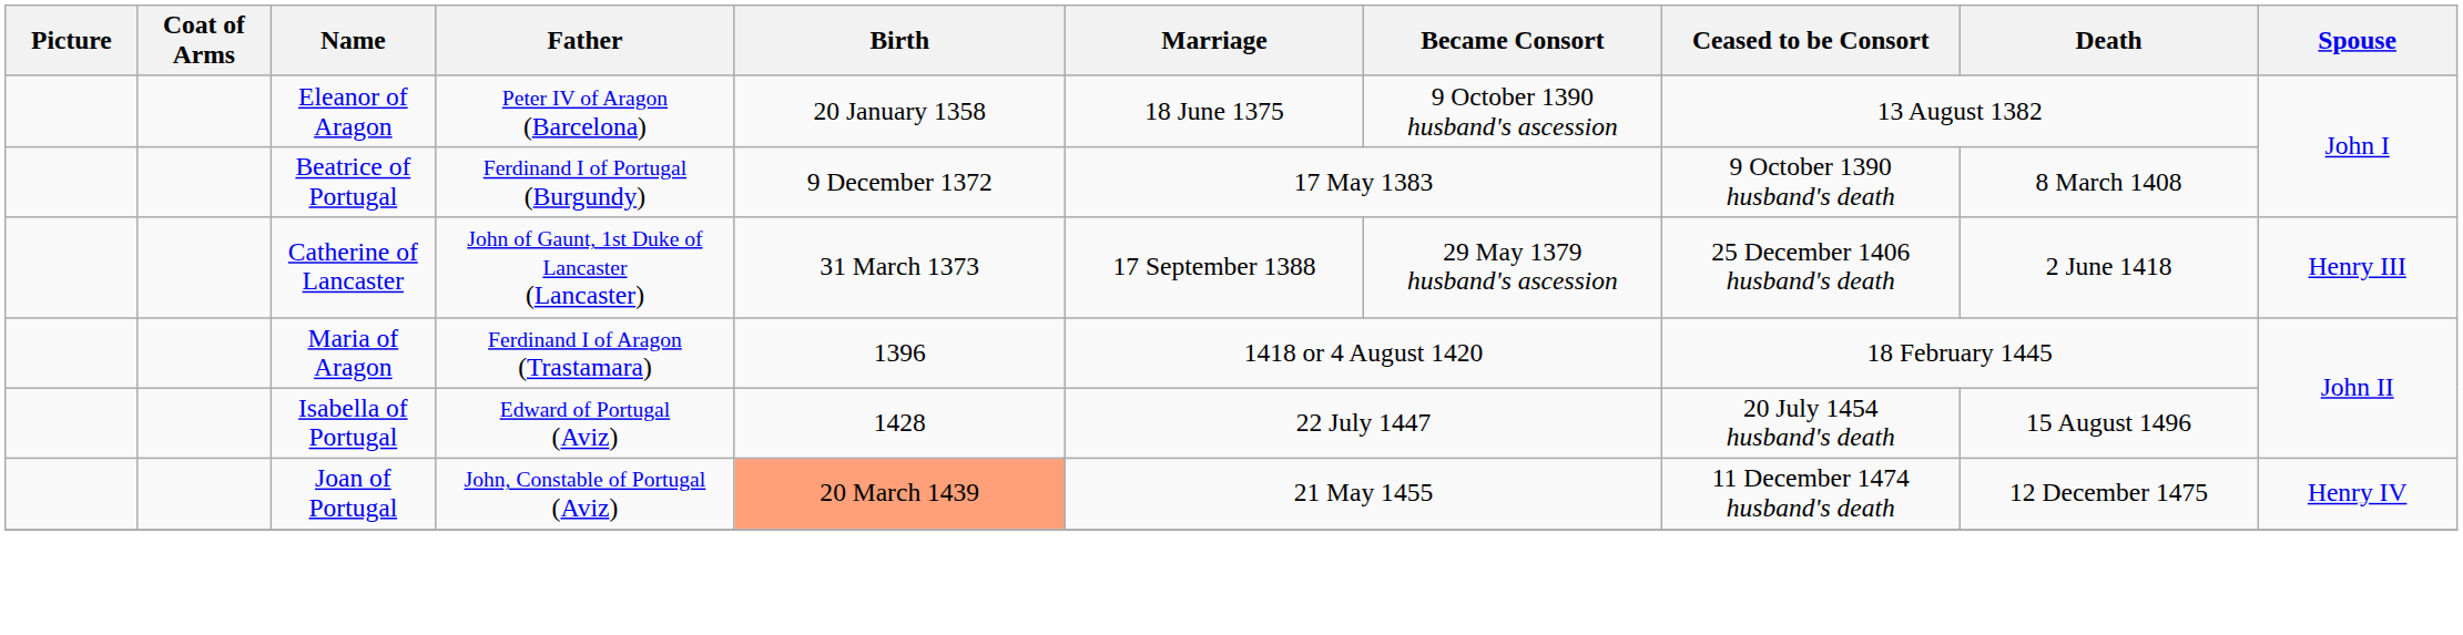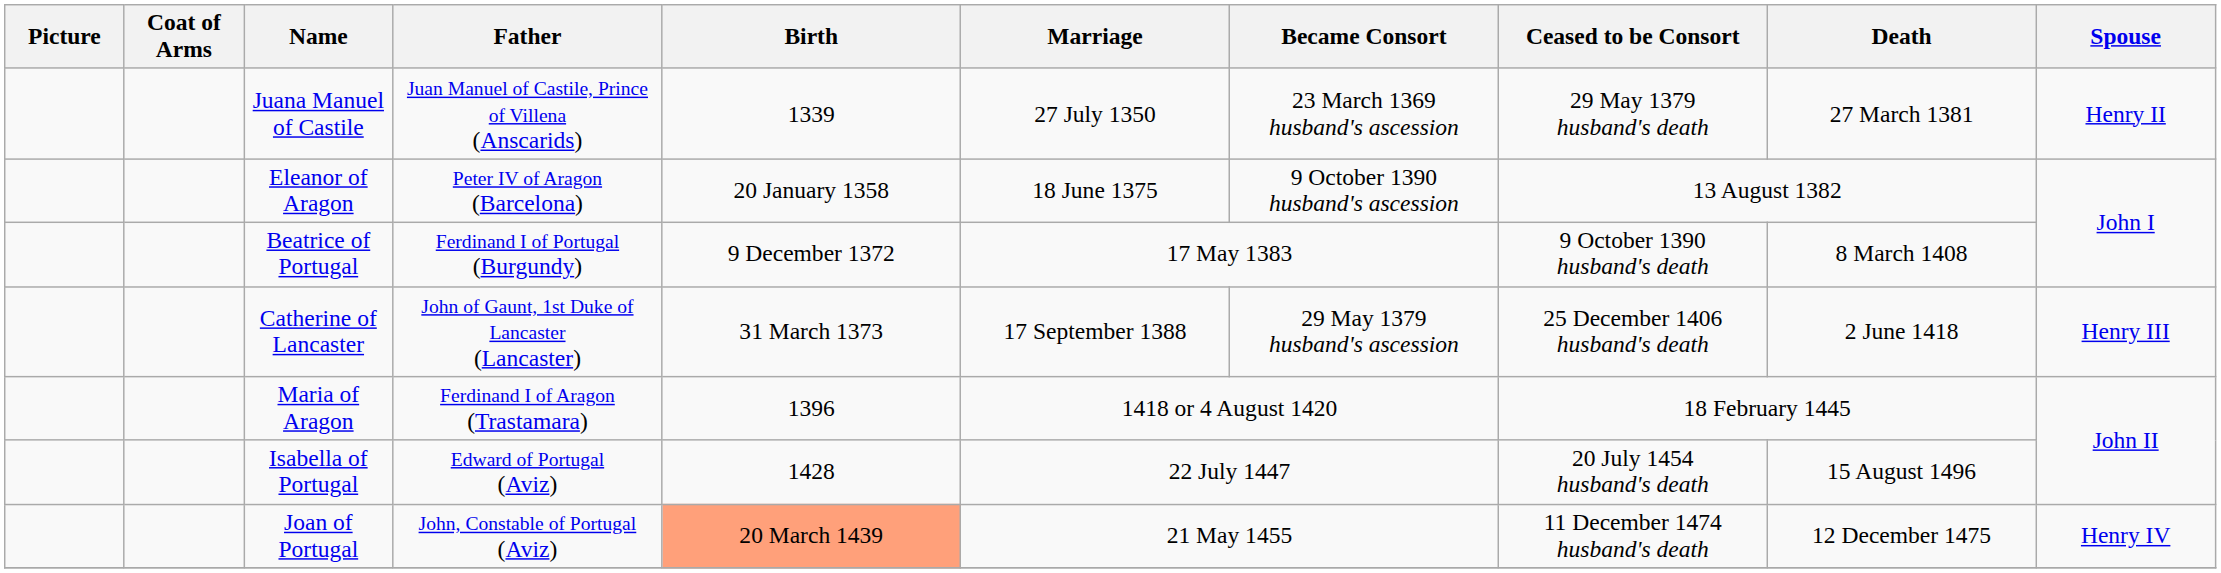 <table width=95% class="wikitable">
 <tr>
 <th width = "4%">Picture</th>
 <th width = "4%">Coat of Arms</th>
 <th width = "5%">Name</th>
 <th width = "9%">Father</th>
 <th width = "10%">Birth</th>
 <th width = "9%">Marriage</th>
 <th width = "9%">Became Consort</th>
 <th width = "9%">Ceased to be Consort</th>
 <th width = "9%">Death</th>
 <th width = "6%"><a href='#'>Spouse</a></th>
+</tr>
+<tr>
+<td align="center"></td>
+<td align="center"></td>
+<td align="center"><a href='#'>Juana Manuel of Castile</a><br></td>
+<td align="center"><small><a href='#'>Juan Manuel of Castile, Prince of Villena</a></small><br> (<a href='#'>Anscarids</a>)</td>
+<td align="center">1339</td>
+<td align="center">27 July 1350</td>
+<td align="center">23 March 1369<br><em>husband's ascession</em></td>
+<td align="center">29 May 1379 <br><em>husband's death</em></td>
+<td align="center">27 March 1381</td>
+<td align="center"><a href='#'>Henry II</a></td>
 </tr>
 <tr>
 <td align="center"></td>
 <td align="center"></td>
 <td align="center"><a href='#'>Eleanor of Aragon</a><br></td>
 <td align="center"><small><a href='#'>Peter IV of Aragon</a></small><br> (<a href='#'>Barcelona</a>)</td>
 <td align="center">20 January 1358</td>
 <td align="center">18 June 1375</td>
 <td align="center">9 October 1390<br><em>husband's ascession</em></td>
 <td align="center" colspan="2">13 August 1382</td>
 <td align="center" rowspan="2"><a href='#'>John I</a></td>
 </tr>
 <tr>
 <td align="center"></td>
 <td align="center"></td>
 <td align="center"><a href='#'>Beatrice of Portugal</a><br></td>
 <td align="center"><small><a href='#'>Ferdinand I of Portugal</a></small><br> (<a href='#'>Burgundy</a>)</td>
 <td align="center">9 December 1372</td>
 <td align="center" colspan="2">17 May 1383</td>
 <td align="center">9 October 1390<br><em>husband's death</em></td>
 <td align="center">8 March 1408</td>
 </tr>
 <tr>
 <td align="center"></td>
 <td align="center"></td>
 <td align="center"><a href='#'>Catherine of Lancaster</a><br></td>
 <td align="center"><small><a href='#'>John of Gaunt, 1st Duke of Lancaster</a></small><br> (<a href='#'>Lancaster</a>)</td>
 <td align="center">31 March 1373</td>
 <td align="center">17 September 1388</td>
 <td align="center">29 May 1379<br><em>husband's ascession</em></td>
 <td align="center">25 December 1406<br><em>husband's death</em></td>
 <td align="center">2 June 1418</td>
 <td align="center"><a href='#'>Henry III</a></td>
 </tr>
 <tr>
 <td align="center"></td>
 <td align="center"></td>
 <td align="center"><a href='#'>Maria of Aragon</a><br></td>
 <td align="center"><small><a href='#'>Ferdinand I of Aragon</a></small><br> (<a href='#'>Trastamara</a>)</td>
 <td align="center">1396</td>
 <td align="center" colspan="2">1418 or 4 August 1420</td>
 <td align="center" colspan="2">18 February 1445</td>
 <td align="center" rowspan="2"><a href='#'>John II</a></td>
 </tr>
 <tr>
 <td align="center"></td>
 <td align="center"></td>
 <td align="center"><a href='#'>Isabella of Portugal</a><br></td>
 <td align="center"><small><a href='#'>Edward of Portugal</a></small><br> (<a href='#'>Aviz</a>)</td>
 <td align="center">1428</td>
 <td align="center" colspan="2">22 July 1447</td>
 <td align="center">20 July 1454<br><em>husband's death</em></td>
 <td align="center">15 August 1496</td>
 </tr>
 <tr>
 <td align="center"></td>
 <td align="center"></td>
 <td align="center"><a href='#'>Joan of Portugal</a><br></td>
 <td align="center"><small><a href='#'>John, Constable of Portugal</a></small><br> (<a href='#'>Aviz</a>)</td>
 <td align="center" style="background: lightsalmon;">20 March 1439</td>
 <td align="center" colspan="2">21 May 1455</td>
 <td align="center">11 December 1474<br><em>husband's death</em></td>
 <td align="center">12 December 1475</td>
 <td align="center"><a href='#'>Henry IV</a></td>
 </tr>
 <tr>
 </tr>
 </table>
